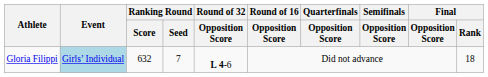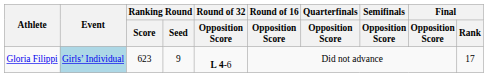 <table class="wikitable" border="1" style="font-size:90%">
 <tr>
 <th rowspan=2>Athlete</th>
 <th rowspan=2>Event</th>
 <th colspan=2>Ranking Round</th>
 <th>Round of 32</th>
 <th>Round of 16</th>
 <th>Quarterfinals</th>
 <th>Semifinals</th>
 <th colspan=2>Final</th>
 </tr>
 <tr>
 <th>Score</th>
 <th>Seed</th>
 <th>Opposition<br>Score</th>
 <th>Opposition<br>Score</th>
 <th>Opposition<br>Score</th>
 <th>Opposition<br>Score</th>
 <th>Opposition<br>Score</th>
 <th>Rank</th>
 </tr>
 <tr>
 <td><a href='#'>Gloria Filippi</a></td>
 <td style="background: lightblue;"><a href='#'>Girls’ Individual</a></td>
-<td align=center>632</td>
-<td align=center>7</td>
+<td align=center>623</td>
+<td align=center>9</td>
 <td align=center> <br> <strong>L</strong> <strong>4</strong>-6</td>
 <td colspan=4 align=center>Did not advance</td>
-<td align=center>18</td>
+<td align=center>17</td>
 </tr>
 </table>
